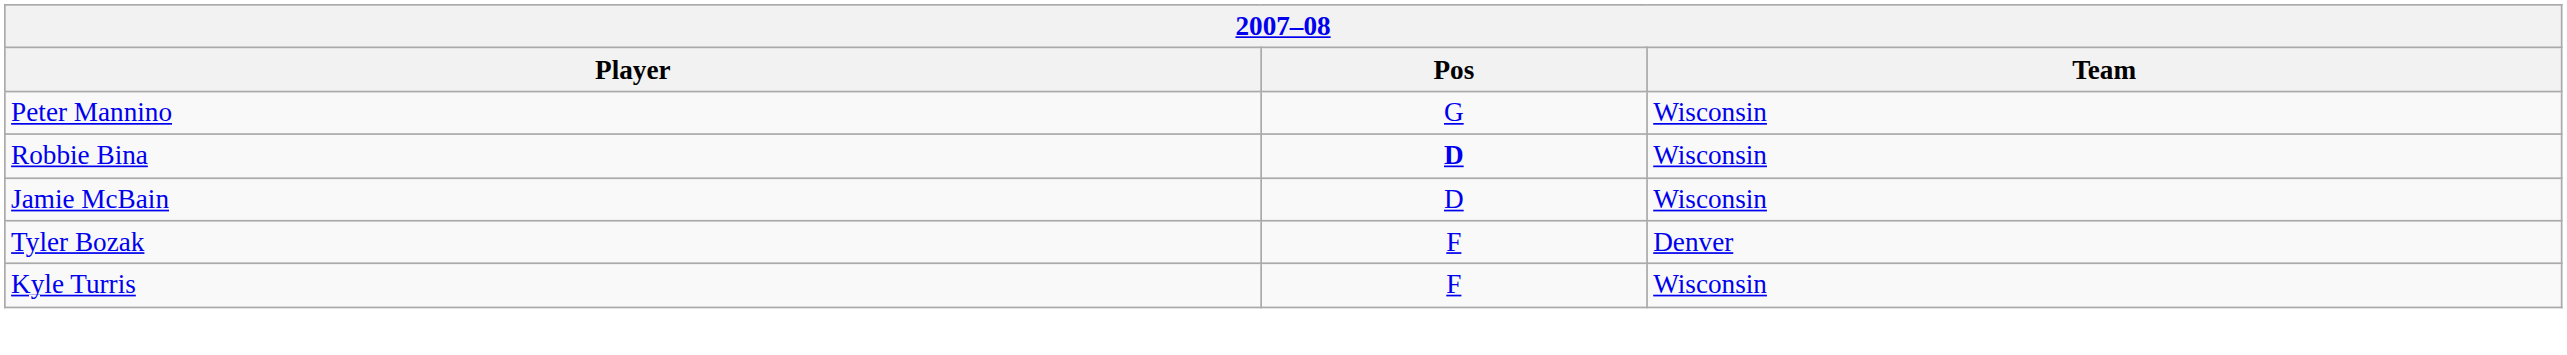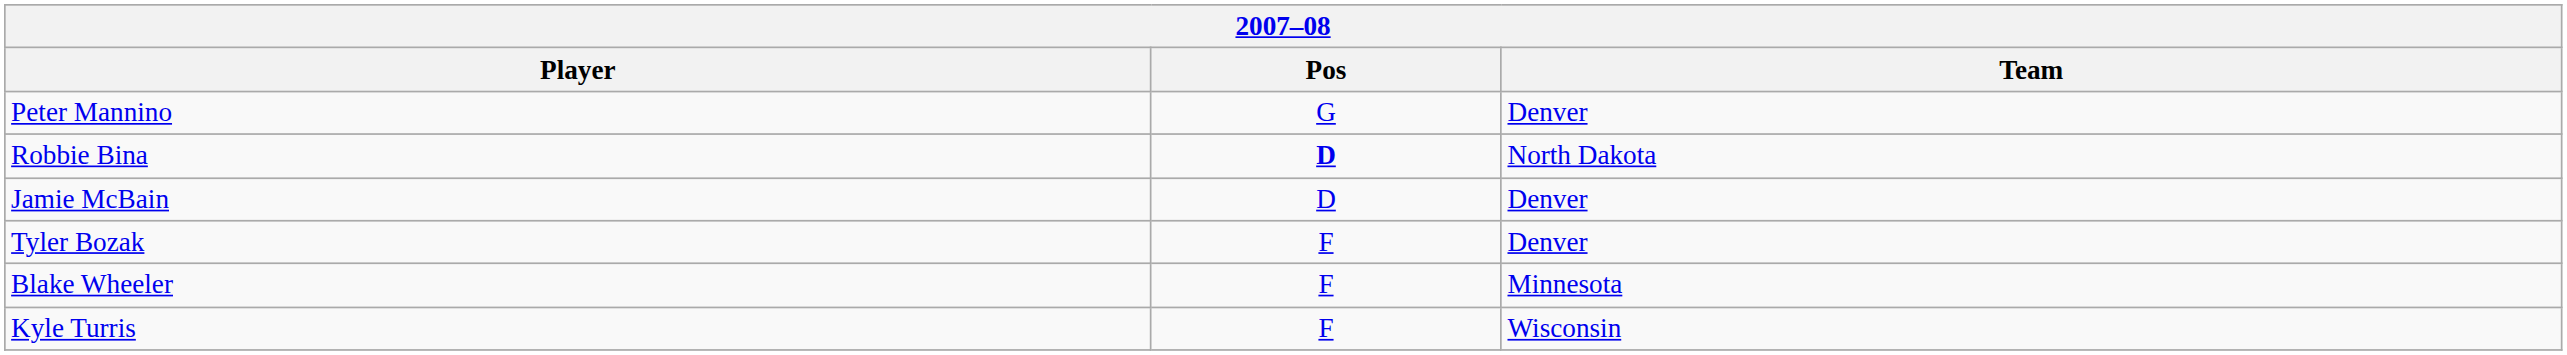 <table class="wikitable" width=95%>
 <tr>
 <th colspan=3><a href='#'>2007–08</a></th>
 </tr>
 <tr>
 <th>Player</th>
 <th>Pos</th>
 <th>Team</th>
 </tr>
 <tr>
 <td><a href='#'>Peter Mannino</a></td>
 <td align=center><a href='#'>G</a></td>
-<td><a href='#'>Wisconsin</a></td>
+<td><a href='#'>Denver</a></td>
 </tr>
 <tr>
 <td><a href='#'>Robbie Bina</a></td>
 <td align=center><strong><a href='#'>D</a></strong></td>
-<td><a href='#'>Wisconsin</a></td>
+<td><a href='#'>North Dakota</a></td>
 </tr>
 <tr>
 <td><a href='#'>Jamie McBain</a></td>
 <td align=center><a href='#'>D</a></td>
-<td><a href='#'>Wisconsin</a></td>
+<td><a href='#'>Denver</a></td>
 </tr>
 <tr>
 <td><a href='#'>Tyler Bozak</a></td>
 <td align=center><a href='#'>F</a></td>
 <td><a href='#'>Denver</a></td>
 </tr>
 <tr>
+<td><a href='#'>Blake Wheeler</a></td>
+<td align=center><a href='#'>F</a></td>
+<td><a href='#'>Minnesota</a></td>
+</tr>
+<tr>
 <td><a href='#'>Kyle Turris</a></td>
 <td align=center><a href='#'>F</a></td>
 <td><a href='#'>Wisconsin</a></td>
 </tr>
 </table>
